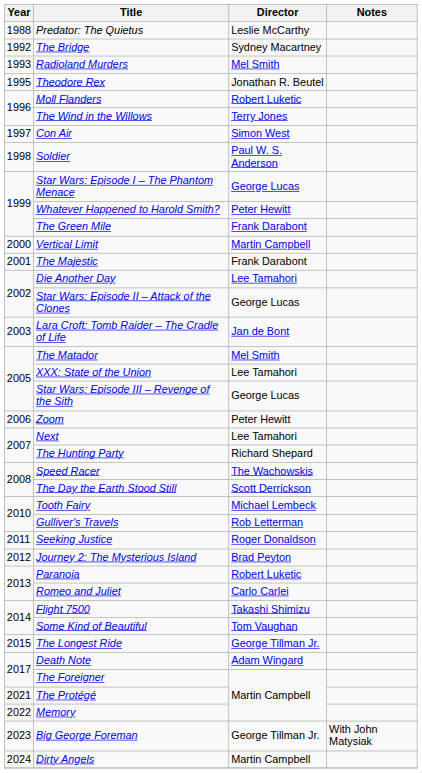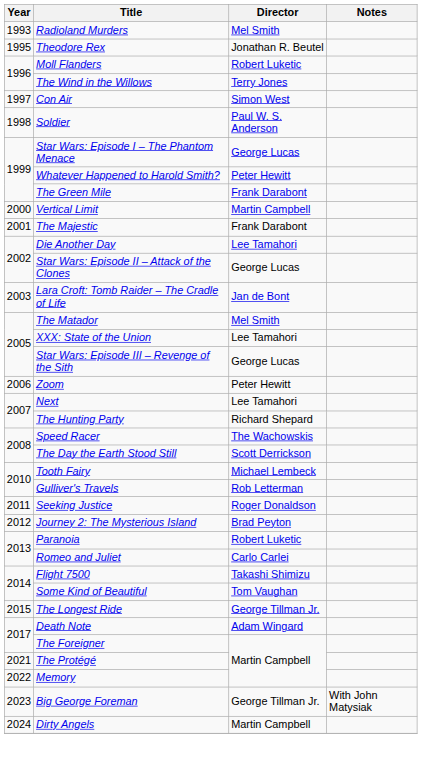 <table class="wikitable">
 <tr>
 <th>Year</th>
 <th>Title</th>
 <th>Director</th>
 <th>Notes</th>
-</tr>
-<tr>
-<td>1988</td>
-<td><em>Predator: The Quietus</em></td>
-<td>Leslie McCarthy</td>
-<td></td>
-</tr>
-<tr>
-<td>1992</td>
-<td><em><a href='#'>The Bridge</a></em></td>
-<td>Sydney Macartney</td>
-<td></td>
 </tr>
 <tr>
 <td>1993</td>
 <td><em><a href='#'>Radioland Murders</a></em></td>
 <td><a href='#'>Mel Smith</a></td>
 <td></td>
 </tr>
 <tr>
 <td>1995</td>
 <td><em><a href='#'>Theodore Rex</a></em></td>
 <td>Jonathan R. Beutel</td>
 <td></td>
 </tr>
 <tr>
 <td rowspan=2>1996</td>
 <td><em><a href='#'>Moll Flanders</a></em></td>
 <td><a href='#'>Robert Luketic</a></td>
 <td></td>
 </tr>
 <tr>
 <td><em><a href='#'>The Wind in the Willows</a></em></td>
 <td><a href='#'>Terry Jones</a></td>
 <td></td>
 </tr>
 <tr>
 <td>1997</td>
 <td><em><a href='#'>Con Air</a></em></td>
 <td><a href='#'>Simon West</a></td>
 <td></td>
 </tr>
 <tr>
 <td>1998</td>
 <td><em><a href='#'>Soldier</a></em></td>
 <td><a href='#'>Paul W. S. Anderson</a></td>
 <td></td>
 </tr>
 <tr>
 <td rowspan=3>1999</td>
 <td><em><a href='#'>Star Wars: Episode I – The Phantom Menace</a></em></td>
 <td><a href='#'>George Lucas</a></td>
 <td></td>
 </tr>
 <tr>
 <td><em><a href='#'>Whatever Happened to Harold Smith?</a></em></td>
 <td><a href='#'>Peter Hewitt</a></td>
 <td></td>
 </tr>
 <tr>
 <td><em><a href='#'>The Green Mile</a></em></td>
 <td><a href='#'>Frank Darabont</a></td>
 <td></td>
 </tr>
 <tr>
 <td>2000</td>
 <td><em><a href='#'>Vertical Limit</a></em></td>
 <td><a href='#'>Martin Campbell</a></td>
 <td></td>
 </tr>
 <tr>
 <td>2001</td>
 <td><em><a href='#'>The Majestic</a></em></td>
 <td>Frank Darabont</td>
 <td></td>
 </tr>
 <tr>
 <td rowspan=2>2002</td>
 <td><em><a href='#'>Die Another Day</a></em></td>
 <td><a href='#'>Lee Tamahori</a></td>
 <td></td>
 </tr>
 <tr>
 <td><em><a href='#'>Star Wars: Episode II – Attack of the Clones</a></em></td>
 <td>George Lucas</td>
 <td></td>
 </tr>
 <tr>
 <td>2003</td>
 <td><em><a href='#'>Lara Croft: Tomb Raider – The Cradle of Life</a></em></td>
 <td><a href='#'>Jan de Bont</a></td>
 <td></td>
 </tr>
 <tr>
 <td rowspan=3>2005</td>
 <td><em><a href='#'>The Matador</a></em></td>
 <td><a href='#'>Mel Smith</a></td>
 <td></td>
 </tr>
 <tr>
 <td><em><a href='#'>XXX: State of the Union</a></em></td>
 <td>Lee Tamahori</td>
 <td></td>
 </tr>
 <tr>
 <td><em><a href='#'>Star Wars: Episode III – Revenge of the Sith</a></em></td>
 <td>George Lucas</td>
 <td></td>
 </tr>
 <tr>
 <td>2006</td>
 <td><em><a href='#'>Zoom</a></em></td>
 <td>Peter Hewitt</td>
 <td></td>
 </tr>
 <tr>
 <td rowspan=2>2007</td>
 <td><em><a href='#'>Next</a></em></td>
 <td>Lee Tamahori</td>
 <td></td>
 </tr>
 <tr>
 <td><em><a href='#'>The Hunting Party</a></em></td>
 <td>Richard Shepard</td>
 <td></td>
 </tr>
 <tr>
 <td rowspan=2>2008</td>
 <td><em><a href='#'>Speed Racer</a></em></td>
 <td><a href='#'>The Wachowskis</a></td>
 <td></td>
 </tr>
 <tr>
 <td><em><a href='#'>The Day the Earth Stood Still</a></em></td>
 <td><a href='#'>Scott Derrickson</a></td>
 <td></td>
 </tr>
 <tr>
 <td rowspan=2>2010</td>
 <td><em><a href='#'>Tooth Fairy</a></em></td>
 <td><a href='#'>Michael Lembeck</a></td>
 <td></td>
 </tr>
 <tr>
 <td><em><a href='#'>Gulliver's Travels</a></em></td>
 <td><a href='#'>Rob Letterman</a></td>
 <td></td>
 </tr>
 <tr>
 <td>2011</td>
 <td><em><a href='#'>Seeking Justice</a></em></td>
 <td><a href='#'>Roger Donaldson</a></td>
 <td></td>
 </tr>
 <tr>
 <td>2012</td>
 <td><em><a href='#'>Journey 2: The Mysterious Island</a></em></td>
 <td><a href='#'>Brad Peyton</a></td>
 <td></td>
 </tr>
 <tr>
 <td rowspan=2>2013</td>
 <td><em><a href='#'>Paranoia</a></em></td>
 <td><a href='#'>Robert Luketic</a></td>
 <td></td>
 </tr>
 <tr>
 <td><em><a href='#'>Romeo and Juliet</a></em></td>
 <td><a href='#'>Carlo Carlei</a></td>
 <td></td>
 </tr>
 <tr>
 <td rowspan=2>2014</td>
 <td><em><a href='#'>Flight 7500</a></em></td>
 <td><a href='#'>Takashi Shimizu</a></td>
 <td></td>
 </tr>
 <tr>
 <td><em><a href='#'>Some Kind of Beautiful</a></em></td>
 <td><a href='#'>Tom Vaughan</a></td>
 <td></td>
 </tr>
 <tr>
 <td>2015</td>
 <td><em><a href='#'>The Longest Ride</a></em></td>
 <td><a href='#'>George Tillman Jr.</a></td>
 <td></td>
 </tr>
 <tr>
 <td rowspan=2>2017</td>
 <td><em><a href='#'>Death Note</a></em></td>
 <td><a href='#'>Adam Wingard</a></td>
 <td></td>
 </tr>
 <tr>
 <td><em><a href='#'>The Foreigner</a></em></td>
 <td rowspan=3>Martin Campbell</td>
 <td></td>
 </tr>
 <tr>
 <td>2021</td>
 <td><em><a href='#'>The Protégé</a></em></td>
 <td></td>
 </tr>
 <tr>
 <td>2022</td>
 <td><em><a href='#'>Memory</a></em></td>
 <td></td>
 </tr>
 <tr>
 <td>2023</td>
 <td><em><a href='#'>Big George Foreman</a></em></td>
 <td>George Tillman Jr.</td>
 <td>With John Matysiak</td>
 </tr>
 <tr>
 <td>2024</td>
 <td><em><a href='#'>Dirty Angels</a></em></td>
 <td>Martin Campbell</td>
 <td></td>
 </tr>
 <tr>
 </tr>
 </table>
